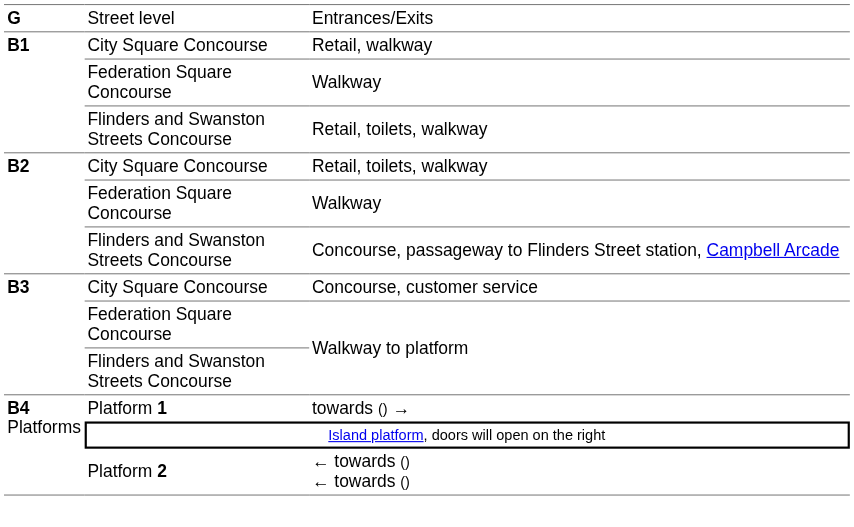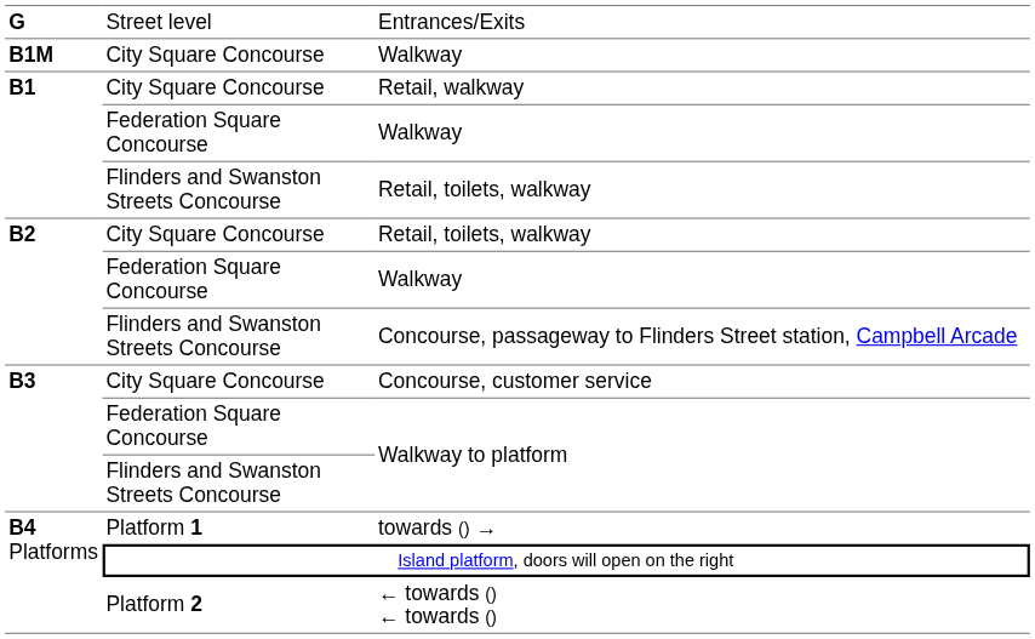 <table border=0 cellspacing=0 cellpadding=3>
 <tr>
 <td style="border-bottom:solid 1px gray;border-top:solid 1px gray;width:50px;vertical-align:top;"><strong>G</strong></td>
 <td style="border-top:solid 1px gray;border-bottom:solid 1px gray;width:200px;vertical-align:top;">Street level</td>
 <td style="border-top:solid 1px gray;border-bottom:solid 1px gray;width:490px;vertical-align:top;">Entrances/Exits</td>
+</tr>
+<tr>
+<td style="border-bottom:solid 1px gray;vertical-align:top;"><strong>B1M</strong></td>
+<td style="border-bottom:solid 1px gray;vertical-align:top;">City Square Concourse</td>
+<td style="border-bottom:solid 1px gray;vertical-align:top;">Walkway</td>
 </tr>
 <tr>
 <td style="border-bottom:solid 1px gray;vertical-align:top;" rowspan=3><strong>B1</strong></td>
 <td style="border-bottom:solid 1px gray;">City Square Concourse</td>
 <td style="border-bottom:solid 1px gray;">Retail, walkway</td>
 </tr>
 <tr>
 <td style="border-bottom:solid 1px gray;">Federation Square Concourse</td>
 <td style="border-bottom:solid 1px gray;">Walkway</td>
 </tr>
 <tr>
 <td style="border-bottom:solid 1px gray;">Flinders and Swanston Streets Concourse</td>
 <td style="border-bottom:solid 1px gray;">Retail, toilets, walkway</td>
 </tr>
 <tr>
 <td style="border-bottom:solid 1px gray;vertical-align:top;" rowspan=3><strong>B2</strong></td>
 <td style="border-bottom:solid 1px gray;">City Square Concourse</td>
 <td style="border-bottom:solid 1px gray;">Retail, toilets, walkway</td>
 </tr>
 <tr>
 <td style="border-bottom:solid 1px gray;">Federation Square Concourse</td>
 <td style="border-bottom:solid 1px gray;">Walkway</td>
 </tr>
 <tr>
 <td style="border-bottom:solid 1px gray;">Flinders and Swanston Streets Concourse</td>
 <td style="border-bottom:solid 1px gray;">Concourse, passageway to Flinders Street station, <a href='#'>Campbell Arcade</a></td>
 </tr>
 <tr>
 <td style="border-bottom:solid 1px gray;vertical-align:top;" rowspan=3><strong>B3</strong></td>
 <td style="border-bottom:solid 1px gray;">City Square Concourse</td>
 <td style="border-bottom:solid 1px gray;">Concourse, customer service</td>
 </tr>
 <tr>
 <td style="border-bottom:solid 1px gray;">Federation Square Concourse</td>
 <td style="border-bottom:solid 1px gray;" rowspan=2>Walkway to platform</td>
 </tr>
 <tr>
 <td style="border-bottom:solid 1px gray;">Flinders and Swanston Streets Concourse</td>
 </tr>
 <tr>
 <td style="border-bottom:solid 1px gray;vertical-align:top;" rowspan=3><strong>B4</strong><br>Platforms</td>
 <td>Platform <span><strong>1</strong></span></td>
 <td>  towards  <small>()</small> →</td>
 </tr>
 <tr>
 <td style="border-top:solid 2px black;border-right:solid 2px black;border-left:solid 2px black;border-bottom:solid 2px black;font-size:smaller;text-align:center;" colspan=2><a href='#'>Island platform</a>, doors will open on the right</td>
 </tr>
 <tr>
 <td style="border-bottom:solid 1px gray;">Platform <span><strong>2</strong></span></td>
 <td style="border-bottom:solid 1px gray;">←  towards  <small>()</small><br>←  towards  <small>()</small></td>
 </tr>
 </table>
